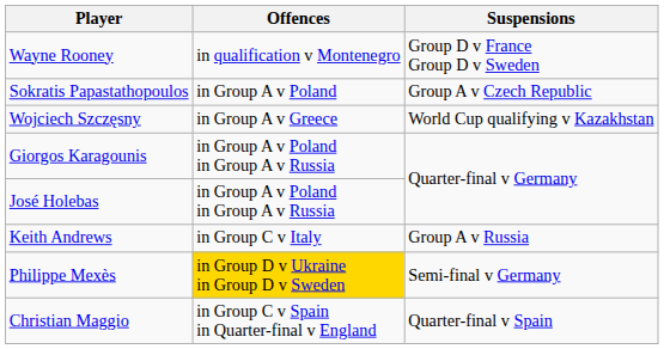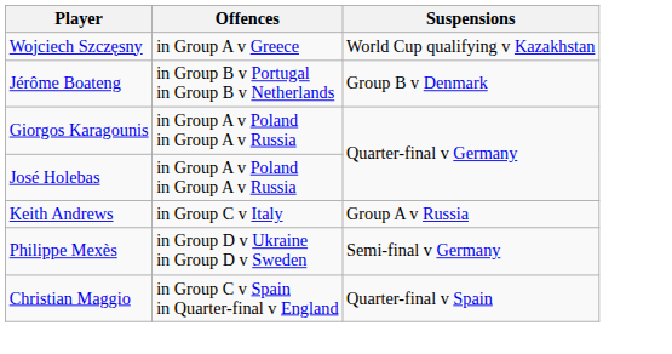 <table class="wikitable">
 <tr>
 <th>Player</th>
 <th>Offences</th>
 <th>Suspensions</th>
 </tr>
 <tr>
-<td> <a href='#'>Wayne Rooney</a></td>
-<td> in <a href='#'>qualification</a> v <a href='#'>Montenegro</a></td>
-<td>Group D v <a href='#'>France</a><br>Group D v <a href='#'>Sweden</a></td>
-</tr>
-<tr>
-<td> <a href='#'>Sokratis Papastathopoulos</a></td>
-<td> in Group A v <a href='#'>Poland</a></td>
-<td>Group A v <a href='#'>Czech Republic</a></td>
-</tr>
-<tr>
 <td> <a href='#'>Wojciech Szczęsny</a></td>
 <td> in Group A v <a href='#'>Greece</a></td>
 <td>World Cup qualifying v <a href='#'>Kazakhstan</a></td>
+</tr>
+<tr>
+<td> <a href='#'>Jérôme Boateng</a></td>
+<td> in Group B v <a href='#'>Portugal</a><br> in Group B v <a href='#'>Netherlands</a></td>
+<td>Group B v <a href='#'>Denmark</a></td>
 </tr>
 <tr>
 <td> <a href='#'>Giorgos Karagounis</a></td>
 <td> in Group A v <a href='#'>Poland</a><br> in Group A v <a href='#'>Russia</a></td>
 <td rowspan="2">Quarter-final v <a href='#'>Germany</a></td>
 </tr>
 <tr>
 <td> <a href='#'>José Holebas</a></td>
 <td> in Group A v <a href='#'>Poland</a><br> in Group A v <a href='#'>Russia</a></td>
 </tr>
 <tr>
 <td> <a href='#'>Keith Andrews</a></td>
 <td> in Group C v <a href='#'>Italy</a></td>
 <td>Group A v <a href='#'>Russia</a></td>
 </tr>
 <tr>
 <td> <a href='#'>Philippe Mexès</a></td>
-<td style="background: gold;"> in Group D v <a href='#'>Ukraine</a><br> in Group D v <a href='#'>Sweden</a></td>
+<td> in Group D v <a href='#'>Ukraine</a><br> in Group D v <a href='#'>Sweden</a></td>
 <td>Semi-final v <a href='#'>Germany</a></td>
 </tr>
 <tr>
 <td> <a href='#'>Christian Maggio</a></td>
 <td> in Group C v <a href='#'>Spain</a><br> in Quarter-final v <a href='#'>England</a></td>
 <td>Quarter-final v <a href='#'>Spain</a></td>
 </tr>
 </table>
